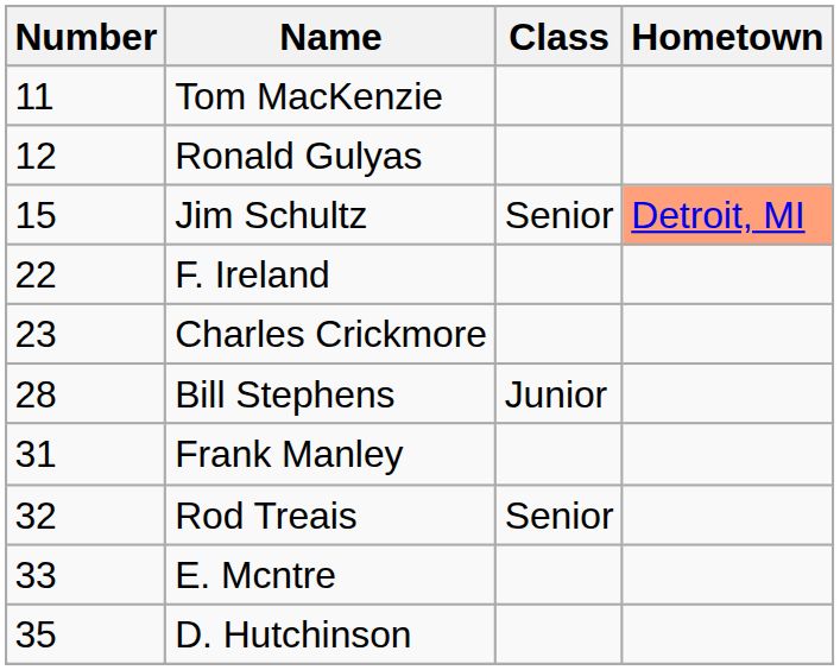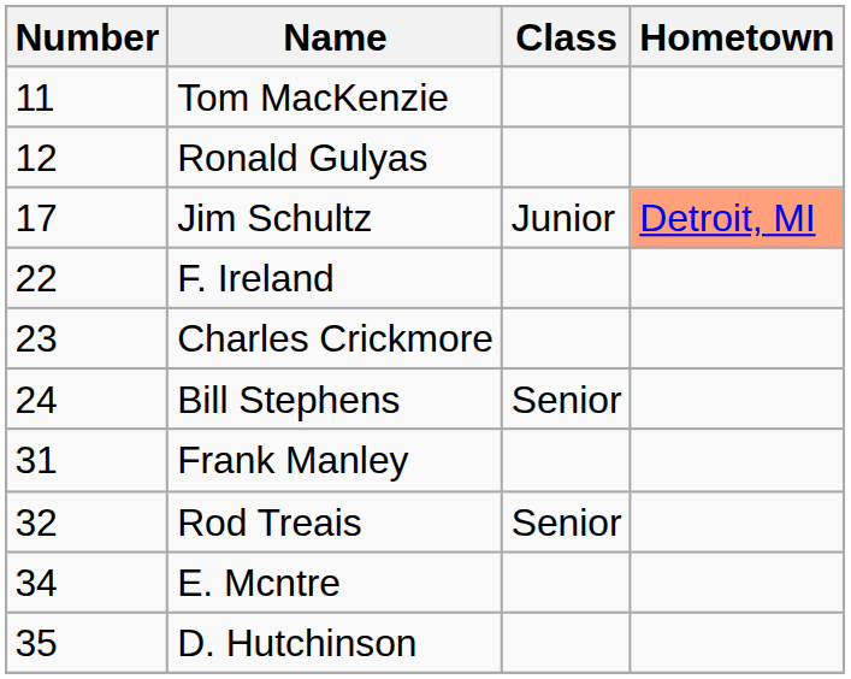 <table class="wikitable" style="font-size: 95%;">
 <tr>
 <th>Number</th>
 <th>Name</th>
 <th>Class</th>
 <th>Hometown</th>
 </tr>
 <tr>
 <td>11</td>
 <td>Tom MacKenzie</td>
 <td></td>
 <td></td>
 </tr>
 <tr>
 <td>12</td>
 <td>Ronald Gulyas</td>
 <td></td>
 <td></td>
 </tr>
 <tr>
-<td>15</td>
+<td>17</td>
 <td>Jim Schultz</td>
-<td>Senior</td>
+<td>Junior</td>
 <td style="background: lightsalmon;"><a href='#'>Detroit, MI</a></td>
 </tr>
 <tr>
 <td>22</td>
 <td>F. Ireland</td>
 <td></td>
 <td></td>
 </tr>
 <tr>
 <td>23</td>
 <td>Charles Crickmore</td>
 <td></td>
 <td></td>
 </tr>
 <tr>
-<td>28</td>
+<td>24</td>
 <td>Bill Stephens</td>
-<td>Junior</td>
+<td>Senior</td>
 <td></td>
 </tr>
 <tr>
 <td>31</td>
 <td>Frank Manley</td>
 <td></td>
 <td></td>
 </tr>
 <tr>
 <td>32</td>
 <td>Rod Treais</td>
 <td>Senior</td>
 <td></td>
 </tr>
 <tr>
-<td>33</td>
+<td>34</td>
 <td>E. Mcntre</td>
 <td></td>
 <td></td>
 </tr>
 <tr>
 <td>35</td>
 <td>D. Hutchinson</td>
 <td></td>
 <td></td>
 </tr>
 <tr>
 </tr>
 </table>
